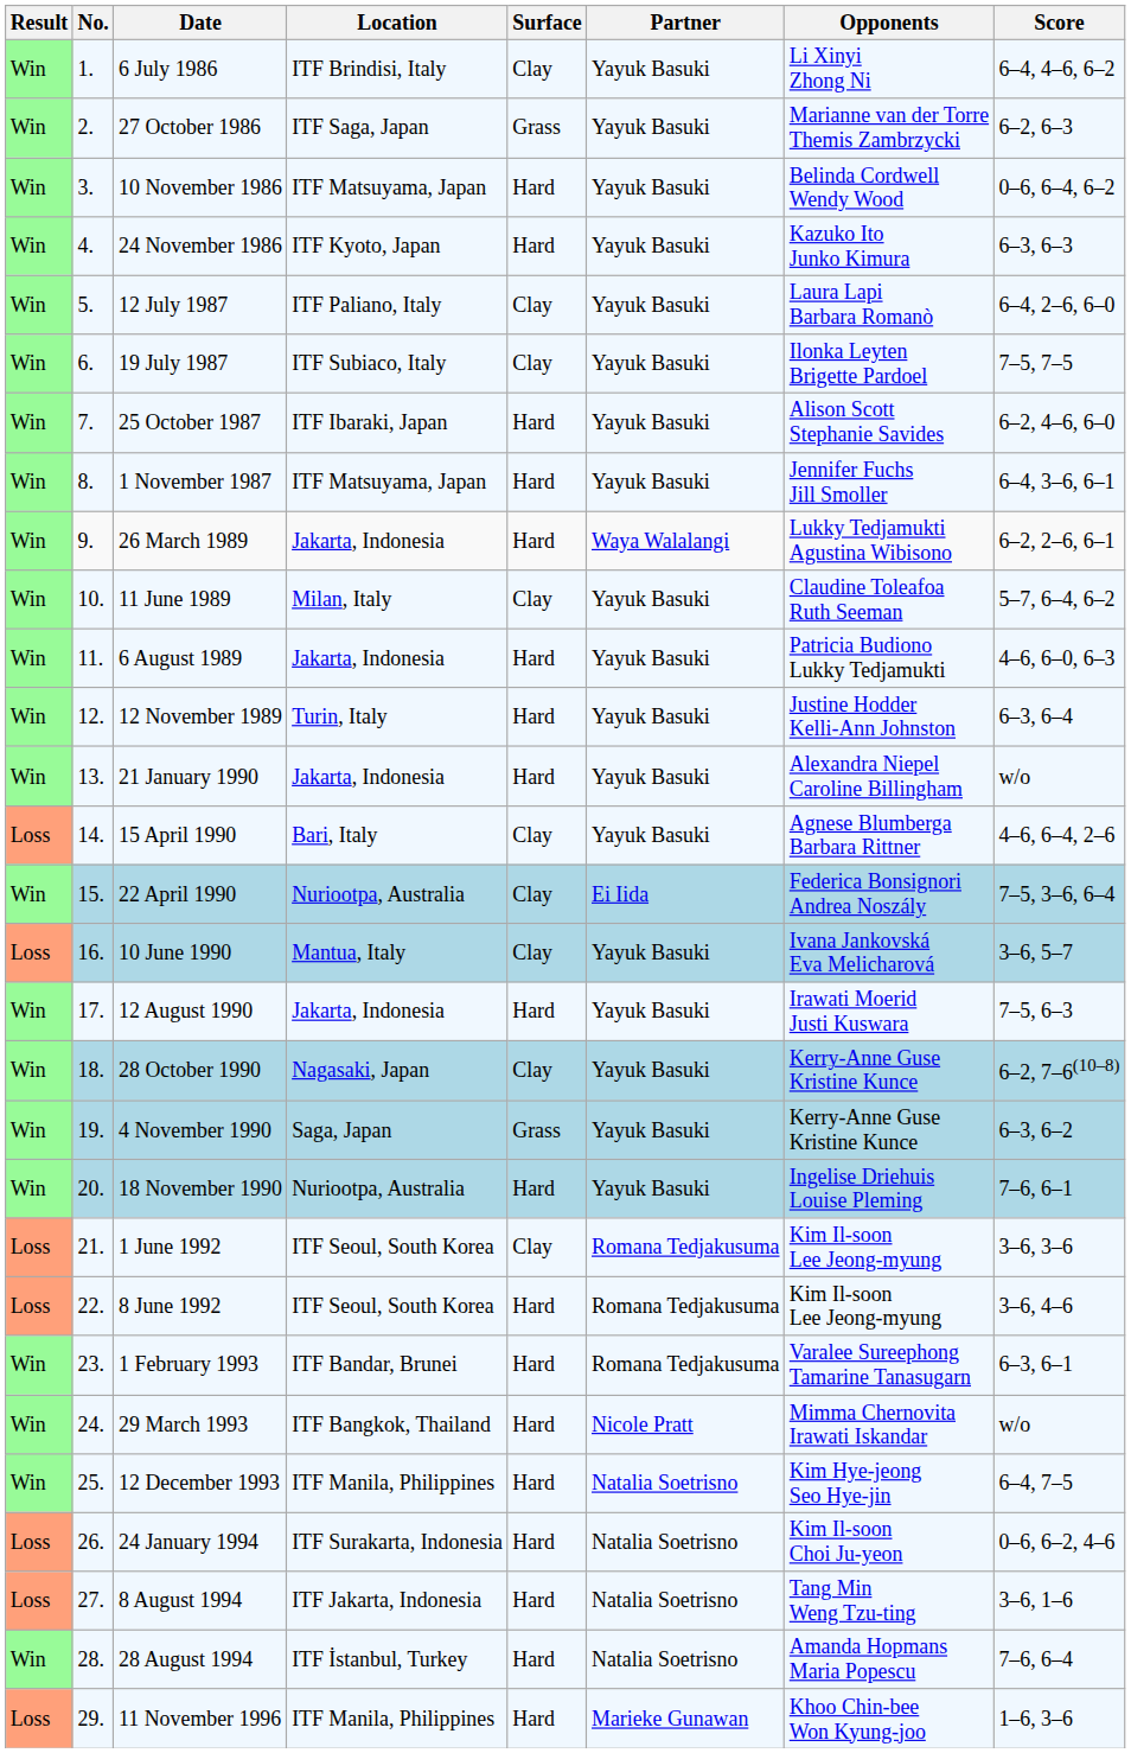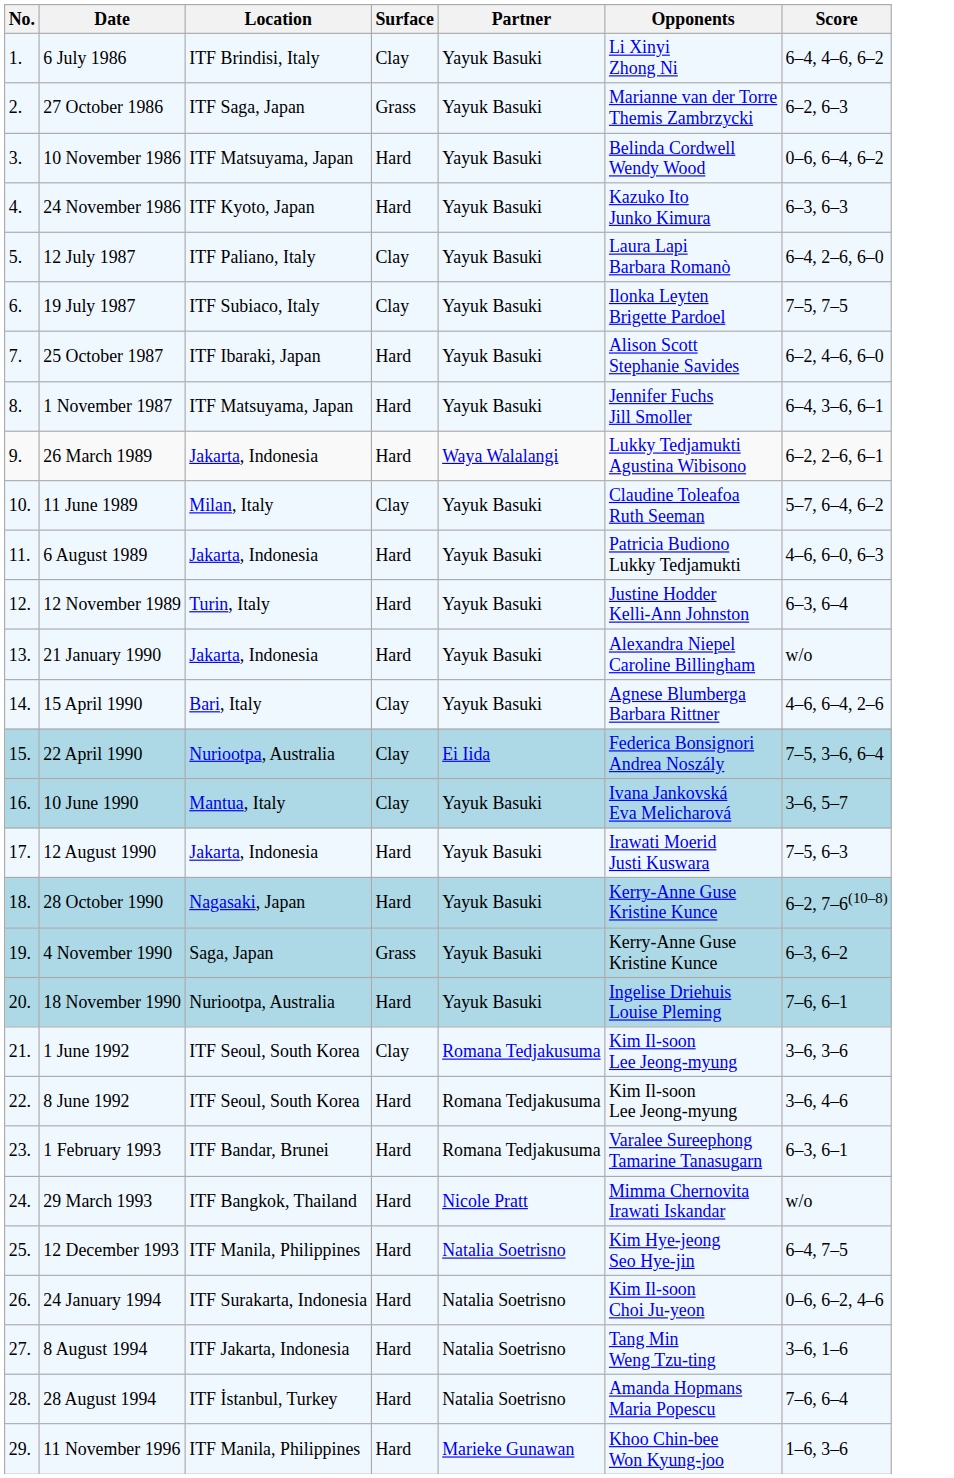 <table class="sortable wikitable" style="font-size:97%;">
 <tr>
-<th>Result</th>
 <th>No.</th>
 <th>Date</th>
 <th>Location</th>
 <th>Surface</th>
 <th>Partner</th>
 <th>Opponents</th>
 <th>Score</th>
 </tr>
 <tr style="background:#f0f8ff;">
-<td style="background:#98fb98;">Win</td>
 <td>1.</td>
 <td>6 July 1986</td>
 <td>ITF Brindisi, Italy</td>
 <td>Clay</td>
 <td> Yayuk Basuki</td>
 <td> <a href='#'>Li Xinyi</a> <br>  <a href='#'>Zhong Ni</a></td>
 <td>6–4, 4–6, 6–2</td>
 </tr>
 <tr style="background:#f0f8ff;">
-<td style="background:#98fb98;">Win</td>
 <td>2.</td>
 <td>27 October 1986</td>
 <td>ITF Saga, Japan</td>
 <td>Grass</td>
 <td> Yayuk Basuki</td>
 <td> <a href='#'>Marianne van der Torre</a> <br>  <a href='#'>Themis Zambrzycki</a></td>
 <td>6–2, 6–3</td>
 </tr>
 <tr style="background:#f0f8ff;">
-<td style="background:#98fb98;">Win</td>
 <td>3.</td>
 <td>10 November 1986</td>
 <td>ITF Matsuyama, Japan</td>
 <td>Hard</td>
 <td> Yayuk Basuki</td>
 <td> <a href='#'>Belinda Cordwell</a> <br>  <a href='#'>Wendy Wood</a></td>
 <td>0–6, 6–4, 6–2</td>
 </tr>
 <tr style="background:#f0f8ff;">
-<td style="background:#98fb98;">Win</td>
 <td>4.</td>
 <td>24 November 1986</td>
 <td>ITF Kyoto, Japan</td>
 <td>Hard</td>
 <td> Yayuk Basuki</td>
 <td> <a href='#'>Kazuko Ito</a> <br>  <a href='#'>Junko Kimura</a></td>
 <td>6–3, 6–3</td>
 </tr>
 <tr style="background:#f0f8ff;">
-<td style="background:#98fb98;">Win</td>
 <td>5.</td>
 <td>12 July 1987</td>
 <td>ITF Paliano, Italy</td>
 <td>Clay</td>
 <td> Yayuk Basuki</td>
 <td> <a href='#'>Laura Lapi</a> <br>  <a href='#'>Barbara Romanò</a></td>
 <td>6–4, 2–6, 6–0</td>
 </tr>
 <tr style="background:#f0f8ff;">
-<td style="background:#98fb98;">Win</td>
 <td>6.</td>
 <td>19 July 1987</td>
 <td>ITF Subiaco, Italy</td>
 <td>Clay</td>
 <td> Yayuk Basuki</td>
 <td> <a href='#'>Ilonka Leyten</a> <br>  <a href='#'>Brigette Pardoel</a></td>
 <td>7–5, 7–5</td>
 </tr>
 <tr style="background:#f0f8ff;">
-<td style="background:#98fb98;">Win</td>
 <td>7.</td>
 <td>25 October 1987</td>
 <td>ITF Ibaraki, Japan</td>
 <td>Hard</td>
 <td> Yayuk Basuki</td>
 <td> <a href='#'>Alison Scott</a> <br>  <a href='#'>Stephanie Savides</a></td>
 <td>6–2, 4–6, 6–0</td>
 </tr>
 <tr style="background:#f0f8ff;">
-<td style="background:#98fb98;">Win</td>
 <td>8.</td>
 <td>1 November 1987</td>
 <td>ITF Matsuyama, Japan</td>
 <td>Hard</td>
 <td> Yayuk Basuki</td>
 <td> <a href='#'>Jennifer Fuchs</a> <br>  <a href='#'>Jill Smoller</a></td>
 <td>6–4, 3–6, 6–1</td>
 </tr>
 <tr>
-<td style="background:#98fb98;">Win</td>
 <td>9.</td>
 <td>26 March 1989</td>
 <td><a href='#'>Jakarta</a>, Indonesia</td>
 <td>Hard</td>
 <td> <a href='#'>Waya Walalangi</a></td>
 <td> <a href='#'>Lukky Tedjamukti</a> <br>  <a href='#'>Agustina Wibisono</a></td>
 <td>6–2, 2–6, 6–1</td>
 </tr>
 <tr style="background:#f0f8ff;">
-<td style="background:#98fb98;">Win</td>
 <td>10.</td>
 <td>11 June 1989</td>
 <td><a href='#'>Milan</a>, Italy</td>
 <td>Clay</td>
 <td> Yayuk Basuki</td>
 <td> <a href='#'>Claudine Toleafoa</a> <br>  <a href='#'>Ruth Seeman</a></td>
 <td>5–7, 6–4, 6–2</td>
 </tr>
 <tr style="background:#f0f8ff;">
-<td style="background:#98fb98;">Win</td>
 <td>11.</td>
 <td>6 August 1989</td>
 <td><a href='#'>Jakarta</a>, Indonesia</td>
 <td>Hard</td>
 <td> Yayuk Basuki</td>
 <td> <a href='#'>Patricia Budiono</a> <br>  Lukky Tedjamukti</td>
 <td>4–6, 6–0, 6–3</td>
 </tr>
 <tr style="background:#f0f8ff;">
-<td style="background:#98fb98;">Win</td>
 <td>12.</td>
 <td>12 November 1989</td>
 <td><a href='#'>Turin</a>, Italy</td>
 <td>Hard</td>
 <td> Yayuk Basuki</td>
 <td> <a href='#'>Justine Hodder</a> <br>  <a href='#'>Kelli-Ann Johnston</a></td>
 <td>6–3, 6–4</td>
 </tr>
 <tr style="background:#f0f8ff;">
-<td style="background:#98fb98;">Win</td>
 <td>13.</td>
 <td>21 January 1990</td>
 <td><a href='#'>Jakarta</a>, Indonesia</td>
 <td>Hard</td>
 <td> Yayuk Basuki</td>
 <td> <a href='#'>Alexandra Niepel</a> <br>  <a href='#'>Caroline Billingham</a></td>
 <td>w/o</td>
 </tr>
 <tr style="background:#f0f8ff;">
-<td style="background:#ffa07a;">Loss</td>
 <td>14.</td>
 <td>15 April 1990</td>
 <td><a href='#'>Bari</a>, Italy</td>
 <td>Clay</td>
 <td> Yayuk Basuki</td>
 <td> <a href='#'>Agnese Blumberga</a> <br>  <a href='#'>Barbara Rittner</a></td>
 <td>4–6, 6–4, 2–6</td>
 </tr>
 <tr style="background:lightblue;">
-<td style="background:#98fb98;">Win</td>
 <td>15.</td>
 <td>22 April 1990</td>
 <td><a href='#'>Nuriootpa</a>, Australia</td>
 <td>Clay</td>
 <td> <a href='#'>Ei Iida</a></td>
 <td> <a href='#'>Federica Bonsignori</a> <br>  <a href='#'>Andrea Noszály</a></td>
 <td>7–5, 3–6, 6–4</td>
 </tr>
 <tr style="background:lightblue;">
-<td style="background:#ffa07a;">Loss</td>
 <td>16.</td>
 <td>10 June 1990</td>
 <td><a href='#'>Mantua</a>, Italy</td>
 <td>Clay</td>
 <td> Yayuk Basuki</td>
 <td> <a href='#'>Ivana Jankovská</a> <br>  <a href='#'>Eva Melicharová</a></td>
 <td>3–6, 5–7</td>
 </tr>
 <tr style="background:#f0f8ff;">
-<td style="background:#98fb98;">Win</td>
 <td>17.</td>
 <td>12 August 1990</td>
 <td><a href='#'>Jakarta</a>, Indonesia</td>
 <td>Hard</td>
 <td> Yayuk Basuki</td>
 <td> <a href='#'>Irawati Moerid</a> <br>  <a href='#'>Justi Kuswara</a></td>
 <td>7–5, 6–3</td>
 </tr>
 <tr style="background:lightblue;">
-<td style="background:#98fb98;">Win</td>
 <td>18.</td>
 <td>28 October 1990</td>
 <td><a href='#'>Nagasaki</a>, Japan</td>
-<td>Clay</td>
+<td>Hard</td>
 <td> Yayuk Basuki</td>
 <td> <a href='#'>Kerry-Anne Guse</a> <br>  <a href='#'>Kristine Kunce</a></td>
 <td>6–2, 7–6<sup>(10–8)</sup></td>
 </tr>
 <tr style="background:lightblue;">
-<td style="background:#98fb98;">Win</td>
 <td>19.</td>
 <td>4 November 1990</td>
 <td>Saga, Japan</td>
 <td>Grass</td>
 <td> Yayuk Basuki</td>
 <td> Kerry-Anne Guse <br>  Kristine Kunce</td>
 <td>6–3, 6–2</td>
 </tr>
 <tr style="background:lightblue;">
-<td style="background:#98fb98;">Win</td>
 <td>20.</td>
 <td>18 November 1990</td>
 <td>Nuriootpa, Australia</td>
 <td>Hard</td>
 <td> Yayuk Basuki</td>
 <td> <a href='#'>Ingelise Driehuis</a> <br>  <a href='#'>Louise Pleming</a></td>
 <td>7–6, 6–1</td>
 </tr>
 <tr style="background:#f0f8ff;">
-<td style="background:#ffa07a;">Loss</td>
 <td>21.</td>
 <td>1 June 1992</td>
 <td>ITF Seoul, South Korea</td>
 <td>Clay</td>
 <td> <a href='#'>Romana Tedjakusuma</a></td>
 <td> <a href='#'>Kim Il-soon</a> <br>  <a href='#'>Lee Jeong-myung</a></td>
 <td>3–6, 3–6</td>
 </tr>
 <tr style="background:#f0f8ff;">
-<td style="background:#ffa07a;">Loss</td>
 <td>22.</td>
 <td>8 June 1992</td>
 <td>ITF Seoul, South Korea</td>
 <td>Hard</td>
 <td> Romana Tedjakusuma</td>
 <td> Kim Il-soon <br>  Lee Jeong-myung</td>
 <td>3–6, 4–6</td>
 </tr>
 <tr style="background:#f0f8ff;">
-<td style="background:#98fb98;">Win</td>
 <td>23.</td>
 <td>1 February 1993</td>
 <td>ITF Bandar, Brunei</td>
 <td>Hard</td>
 <td> Romana Tedjakusuma</td>
 <td> <a href='#'>Varalee Sureephong</a> <br>  <a href='#'>Tamarine Tanasugarn</a></td>
 <td>6–3, 6–1</td>
 </tr>
 <tr style="background:#f0f8ff;">
-<td style="background:#98fb98;">Win</td>
 <td>24.</td>
 <td>29 March 1993</td>
 <td>ITF Bangkok, Thailand</td>
 <td>Hard</td>
 <td> <a href='#'>Nicole Pratt</a></td>
 <td> <a href='#'>Mimma Chernovita</a> <br>  <a href='#'>Irawati Iskandar</a></td>
 <td>w/o</td>
 </tr>
 <tr style="background:#f0f8ff;">
-<td style="background:#98fb98;">Win</td>
 <td>25.</td>
 <td>12 December 1993</td>
 <td>ITF Manila, Philippines</td>
 <td>Hard</td>
 <td> <a href='#'>Natalia Soetrisno</a></td>
 <td> <a href='#'>Kim Hye-jeong</a> <br>  <a href='#'>Seo Hye-jin</a></td>
 <td>6–4, 7–5</td>
 </tr>
 <tr style="background:#f0f8ff;">
-<td style="background:#ffa07a;">Loss</td>
 <td>26.</td>
 <td>24 January 1994</td>
 <td>ITF Surakarta, Indonesia</td>
 <td>Hard</td>
 <td> Natalia Soetrisno</td>
 <td> <a href='#'>Kim Il-soon</a> <br>  <a href='#'>Choi Ju-yeon</a></td>
 <td>0–6, 6–2, 4–6</td>
 </tr>
 <tr style="background:#f0f8ff;">
-<td style="background:#ffa07a;">Loss</td>
 <td>27.</td>
 <td>8 August 1994</td>
 <td>ITF Jakarta, Indonesia</td>
 <td>Hard</td>
 <td> Natalia Soetrisno</td>
 <td> <a href='#'>Tang Min</a> <br>  <a href='#'>Weng Tzu-ting</a></td>
 <td>3–6, 1–6</td>
 </tr>
 <tr style="background:#f0f8ff;">
-<td style="background:#98fb98;">Win</td>
 <td>28.</td>
 <td>28 August 1994</td>
 <td>ITF İstanbul, Turkey</td>
 <td>Hard</td>
 <td> Natalia Soetrisno</td>
 <td> <a href='#'>Amanda Hopmans</a> <br>  <a href='#'>Maria Popescu</a></td>
 <td>7–6, 6–4</td>
 </tr>
 <tr bgcolor="#f0f8ff">
-<td style="background:#ffa07a;">Loss</td>
 <td>29.</td>
 <td>11 November 1996</td>
 <td>ITF Manila, Philippines</td>
 <td>Hard</td>
 <td> <a href='#'>Marieke Gunawan</a></td>
 <td> <a href='#'>Khoo Chin-bee</a> <br>  <a href='#'>Won Kyung-joo</a></td>
 <td>1–6, 3–6</td>
 </tr>
 </table>
